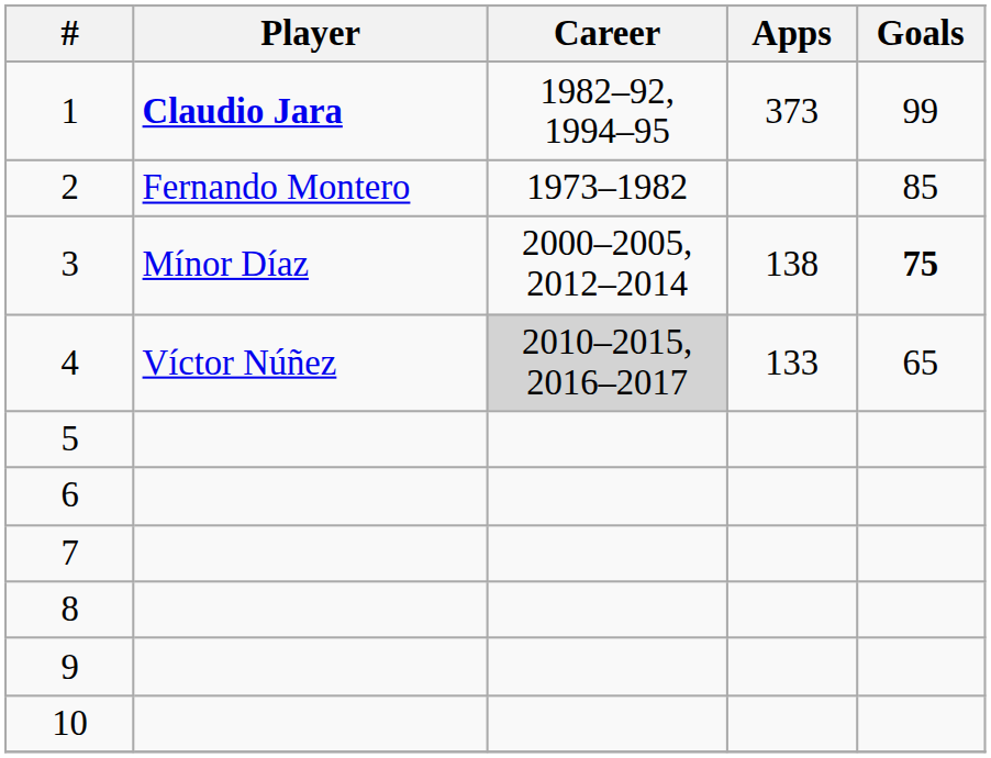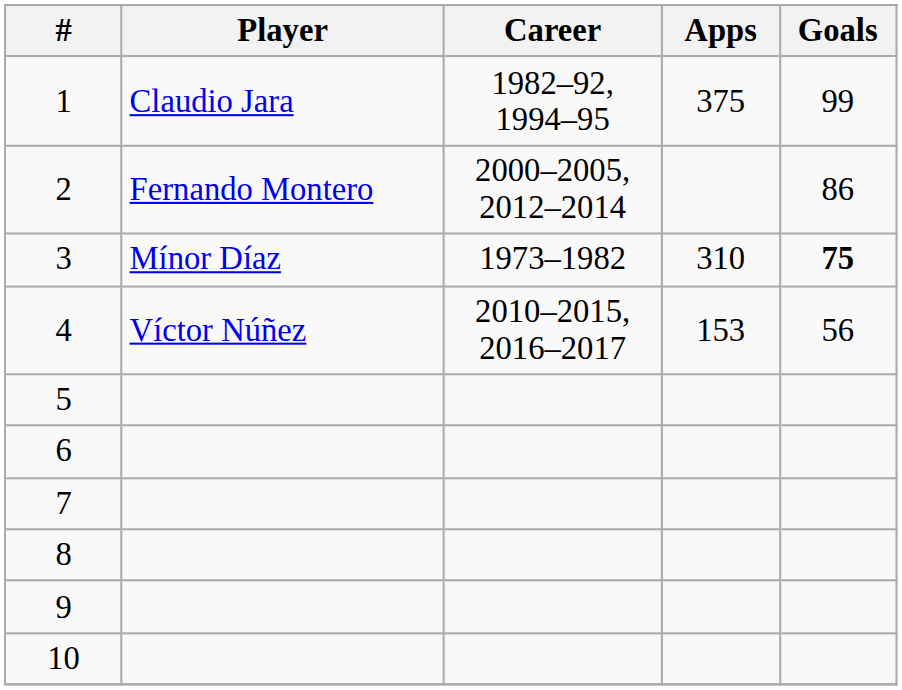 <table class="wikitable" style="text-align: center;">
 <tr>
 </tr>
 <tr>
 <th width=50px>#</th>
 <th width=150px>Player</th>
 <th width=100px>Career</th>
 <th width=50px>Apps</th>
 <th width=50px>Goals</th>
 </tr>
 <tr>
 <td>1</td>
-<td align=left><strong> <a href='#'>Claudio Jara</a></strong></td>
+<td align=left> <a href='#'>Claudio Jara</a></td>
 <td>1982–92, 1994–95</td>
-<td>373</td>
+<td>375</td>
 <td>99</td>
 </tr>
 <tr>
 <td>2</td>
 <td align=left> <a href='#'>Fernando Montero</a></td>
-<td>1973–1982</td>
+<td>2000–2005, 2012–2014</td>
 <td></td>
-<td>85</td>
+<td>86</td>
 </tr>
 <tr>
 <td>3</td>
 <td align=left> <a href='#'>Mínor Díaz</a></td>
-<td>2000–2005, 2012–2014</td>
-<td>138</td>
+<td>1973–1982</td>
+<td>310</td>
 <td><strong>75</strong></td>
 </tr>
 <tr>
 <td>4</td>
 <td align=left>  <a href='#'>Víctor Núñez</a></td>
-<td style="background: lightgrey;">2010–2015, 2016–2017</td>
-<td>133</td>
-<td>65</td>
+<td>2010–2015, 2016–2017</td>
+<td>153</td>
+<td>56</td>
 </tr>
 <tr>
 <td>5</td>
 <td align=left></td>
 <td></td>
 <td></td>
 <td></td>
 </tr>
 <tr>
 <td>6</td>
 <td align=left></td>
 <td></td>
 <td></td>
 <td></td>
 </tr>
 <tr>
 <td>7</td>
 <td align=left></td>
 <td></td>
 <td></td>
 <td></td>
 </tr>
 <tr>
 <td>8</td>
 <td align=left></td>
 <td></td>
 <td></td>
 <td></td>
 </tr>
 <tr>
 <td>9</td>
 <td align=left></td>
 <td></td>
 <td></td>
 <td></td>
 </tr>
 <tr>
 <td>10</td>
 <td align=left></td>
 <td></td>
 <td></td>
 <td></td>
 </tr>
 <tr>
 </tr>
 </table>
